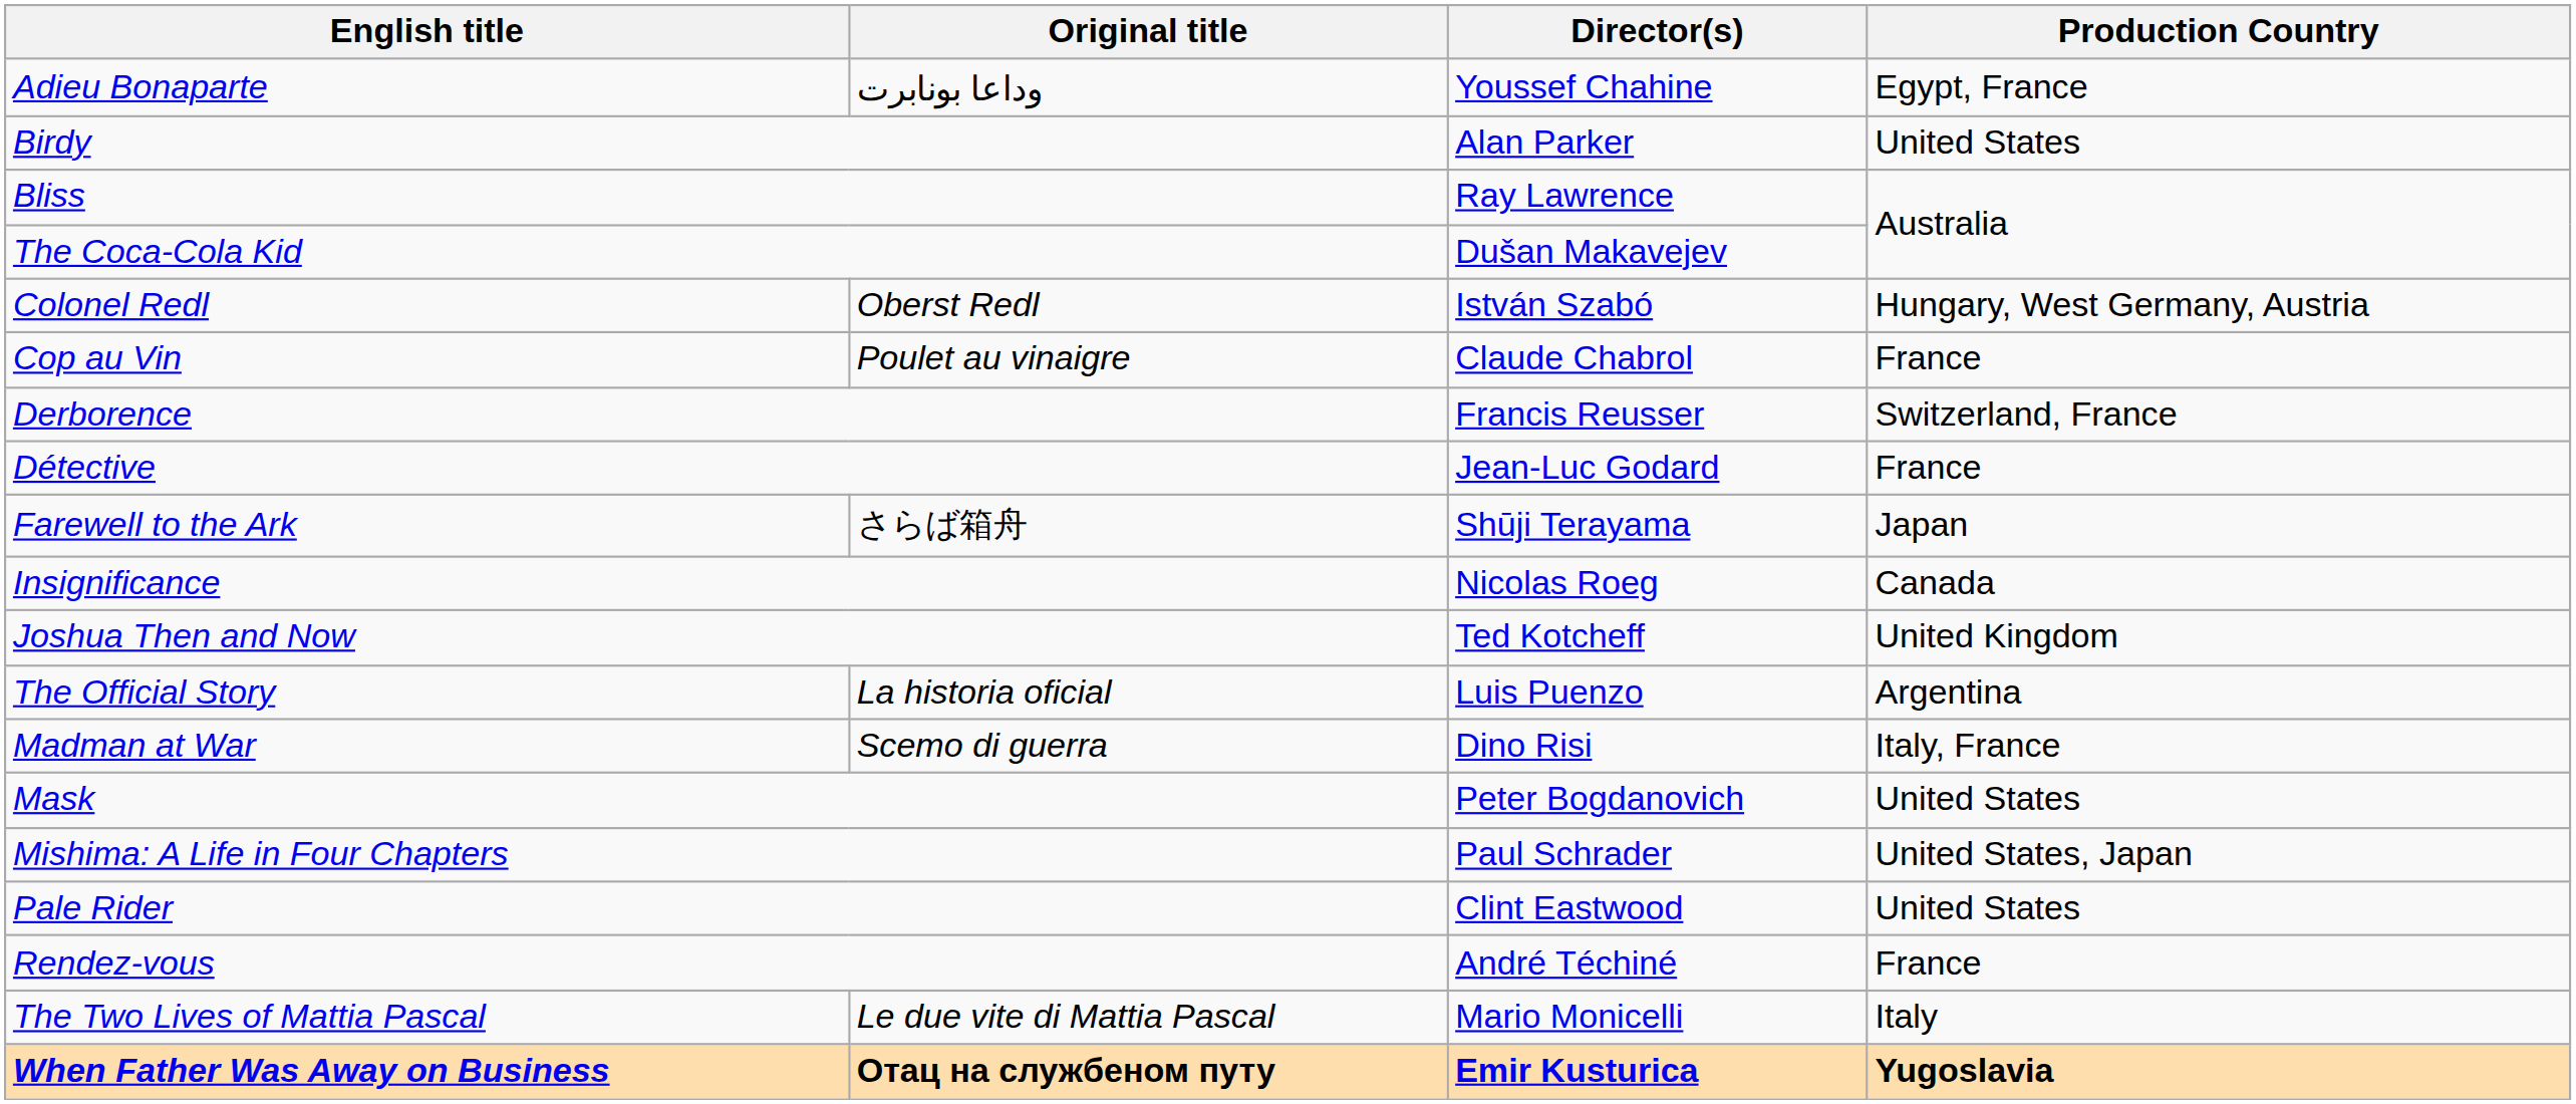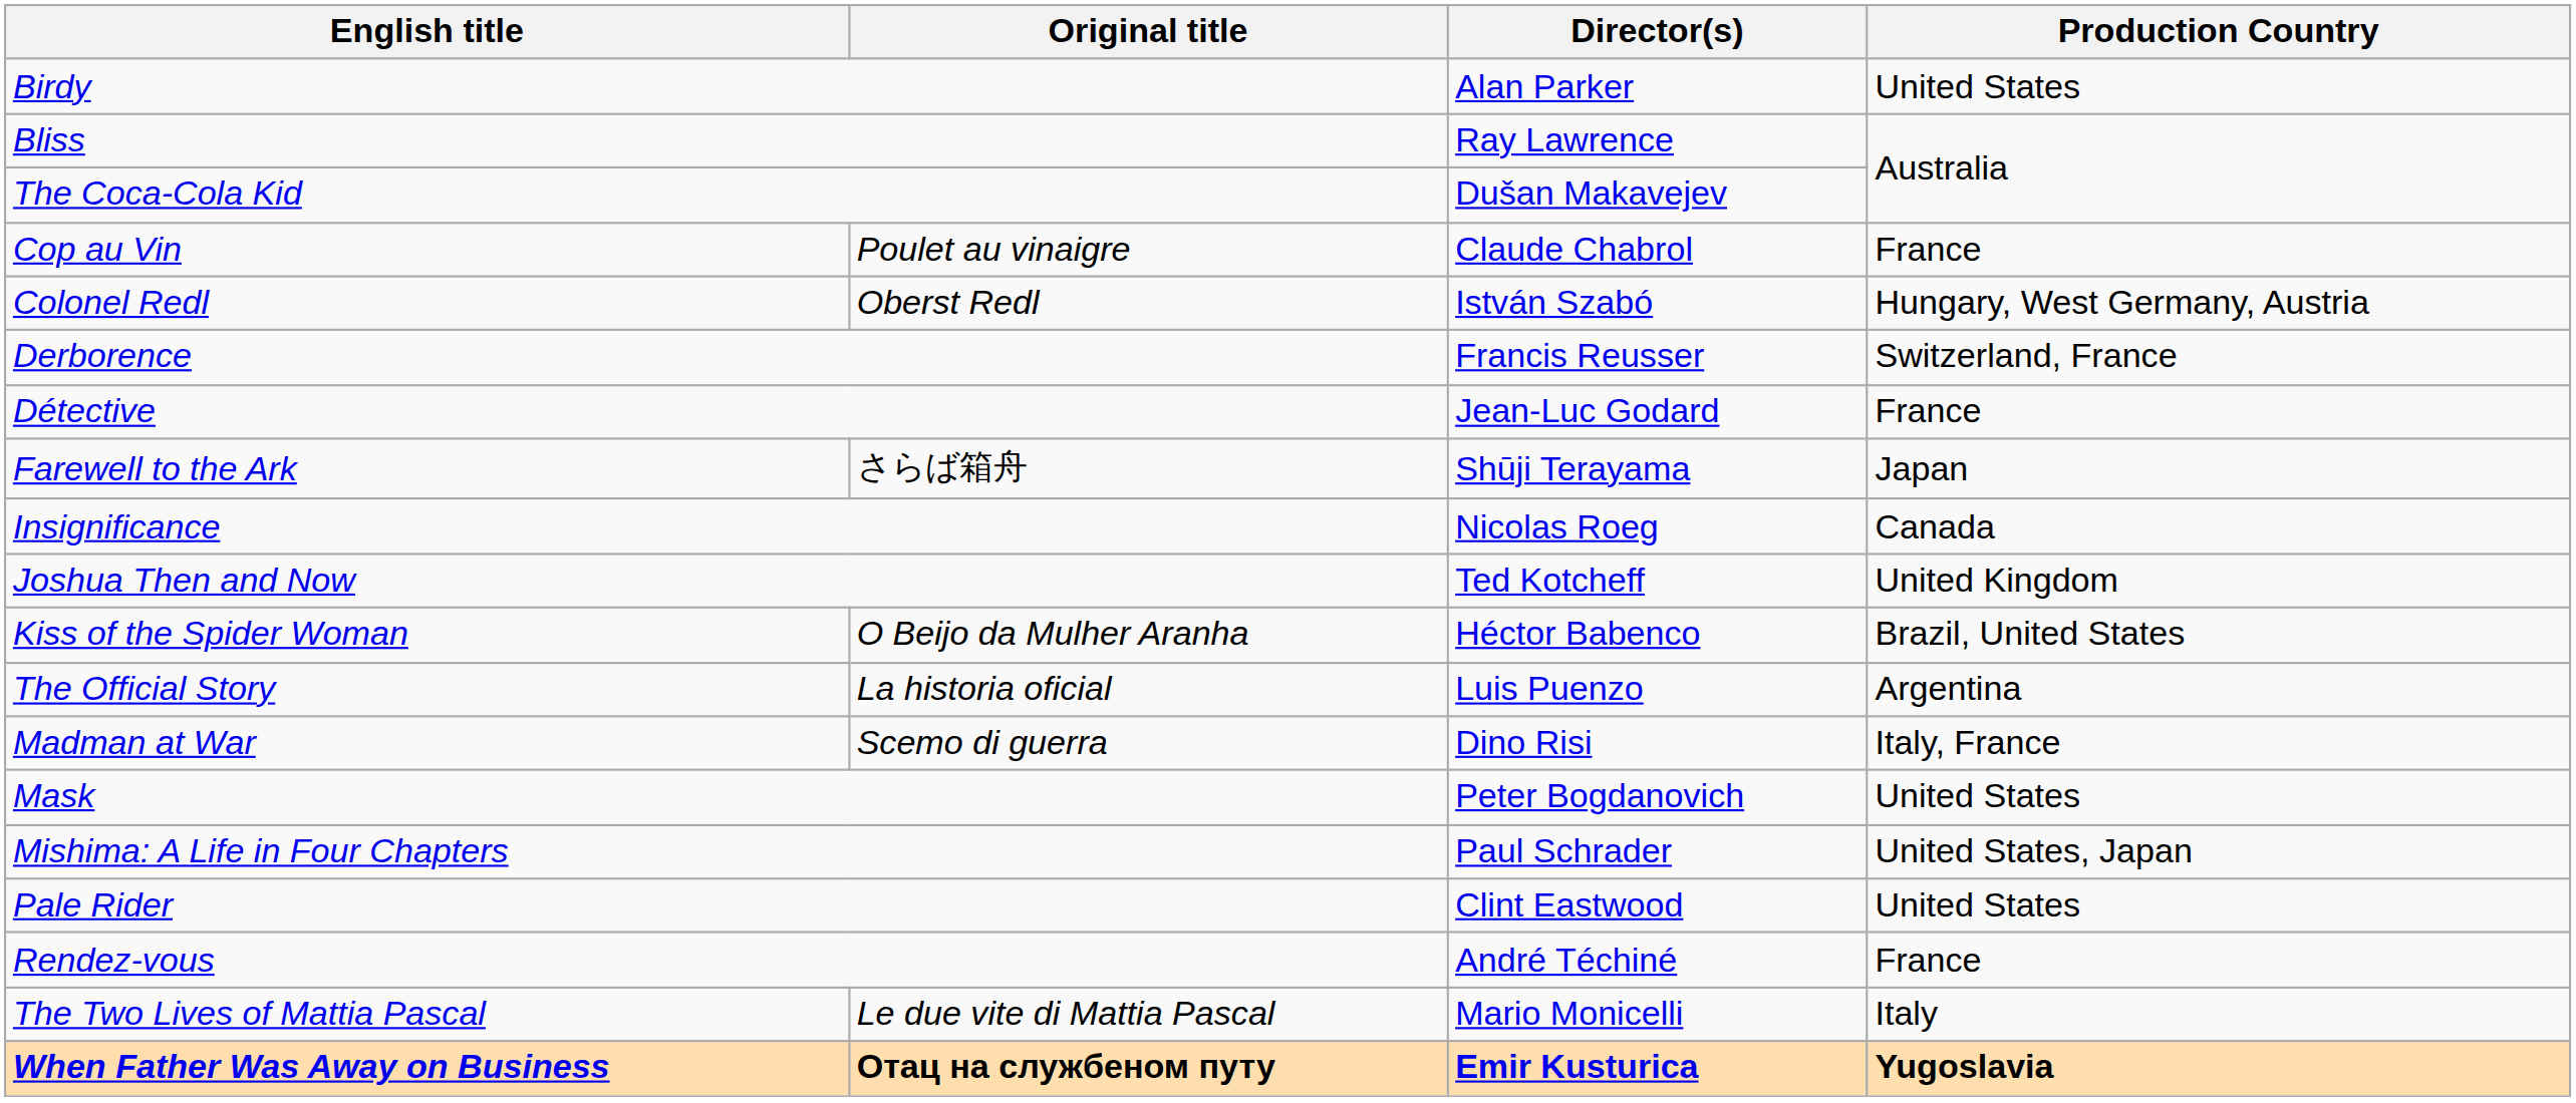 <table class="wikitable" width="95%" cellpadding="5">
 <tr>
 <th>English title</th>
 <th>Original title</th>
 <th>Director(s)</th>
 <th>Production Country</th>
-</tr>
-<tr>
-<td><em><a href='#'>Adieu Bonaparte</a></em></td>
-<td>وداعا بونابرت</td>
-<td><a href='#'>Youssef Chahine</a></td>
-<td>Egypt, France</td>
 </tr>
 <tr>
 <td colspan=2><em><a href='#'>Birdy</a></em></td>
 <td><a href='#'>Alan Parker</a></td>
 <td>United States</td>
 </tr>
 <tr>
 <td colspan=2><em><a href='#'>Bliss</a></em></td>
 <td><a href='#'>Ray Lawrence</a></td>
 <td rowspan="2">Australia</td>
 </tr>
 <tr>
 <td colspan="2"><em><a href='#'>The Coca-Cola Kid</a></em></td>
 <td><a href='#'>Dušan Makavejev</a></td>
 </tr>
 <tr>
+<td><em><a href='#'>Cop au Vin</a></em></td>
+<td><em>Poulet au vinaigre</em></td>
+<td><a href='#'>Claude Chabrol</a></td>
+<td>France</td>
+</tr>
+<tr>
 <td><em><a href='#'>Colonel Redl</a></em></td>
 <td><em>Oberst Redl</em></td>
 <td><a href='#'>István Szabó</a></td>
 <td>Hungary, West Germany, Austria</td>
-</tr>
-<tr>
-<td><em><a href='#'>Cop au Vin</a></em></td>
-<td><em>Poulet au vinaigre</em></td>
-<td><a href='#'>Claude Chabrol</a></td>
-<td>France</td>
 </tr>
 <tr>
 <td colspan=2><em><a href='#'>Derborence</a></em></td>
 <td><a href='#'>Francis Reusser</a></td>
 <td>Switzerland, France</td>
 </tr>
 <tr>
 <td colspan="2"><em><a href='#'>Détective</a></em></td>
 <td><a href='#'>Jean-Luc Godard</a></td>
 <td>France</td>
 </tr>
 <tr>
 <td><em><a href='#'>Farewell to the Ark</a></em></td>
 <td>さらば箱舟</td>
 <td><a href='#'>Shūji Terayama</a></td>
 <td>Japan</td>
 </tr>
 <tr>
 <td colspan=2><em><a href='#'>Insignificance</a></em></td>
 <td><a href='#'>Nicolas Roeg</a></td>
 <td>Canada</td>
 </tr>
 <tr>
 <td colspan=2><em><a href='#'>Joshua Then and Now</a></em></td>
 <td><a href='#'>Ted Kotcheff</a></td>
 <td>United Kingdom</td>
+</tr>
+<tr>
+<td><em><a href='#'>Kiss of the Spider Woman</a></em></td>
+<td><em>O Beijo da Mulher Aranha</em></td>
+<td><a href='#'>Héctor Babenco</a></td>
+<td>Brazil, United States</td>
 </tr>
 <tr>
 <td><em><a href='#'>The Official Story</a></em></td>
 <td><em>La historia oficial</em></td>
 <td><a href='#'>Luis Puenzo</a></td>
 <td>Argentina</td>
 </tr>
 <tr>
 <td><em><a href='#'>Madman at War</a></em></td>
 <td><em>Scemo di guerra</em></td>
 <td><a href='#'>Dino Risi</a></td>
 <td>Italy, France</td>
 </tr>
 <tr>
 <td colspan=2><em><a href='#'>Mask</a></em></td>
 <td><a href='#'>Peter Bogdanovich</a></td>
 <td>United States</td>
 </tr>
 <tr>
 <td colspan=2><em><a href='#'>Mishima: A Life in Four Chapters</a></em></td>
 <td><a href='#'>Paul Schrader</a></td>
 <td>United States, Japan</td>
 </tr>
 <tr>
 <td colspan=2><em><a href='#'>Pale Rider</a></em></td>
 <td><a href='#'>Clint Eastwood</a></td>
 <td>United States</td>
 </tr>
 <tr>
 <td colspan=2><em><a href='#'>Rendez-vous</a></em></td>
 <td><a href='#'>André Téchiné</a></td>
 <td>France</td>
 </tr>
 <tr>
 <td><em><a href='#'>The Two Lives of Mattia Pascal</a></em></td>
 <td><em>Le due vite di Mattia Pascal</em></td>
 <td><a href='#'>Mario Monicelli</a></td>
 <td>Italy</td>
 </tr>
 <tr style="background:#FFDEAD">
 <td><strong><em><a href='#'>When Father Was Away on Business</a></em></strong></td>
 <td><strong>Отац на службеном путу</strong></td>
 <td><strong><a href='#'>Emir Kusturica</a></strong></td>
 <td><strong>Yugoslavia</strong></td>
 </tr>
 </table>
